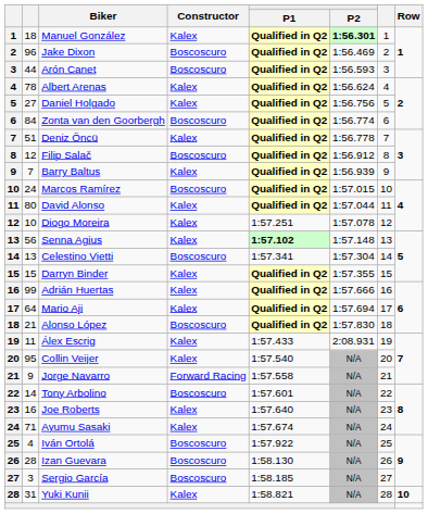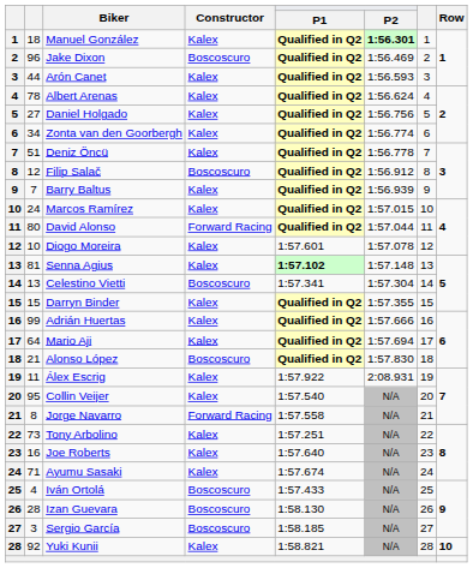 <table class="wikitable sortable" style="font-size: 85%;">
 <tr>
 <th rowspan="2"></th>
 <th rowspan="2"></th>
 <th rowspan="2">Biker</th>
 <th rowspan="2">Constructor</th>
 <th colspan="2" style="background:#eaecf0; text-align:center;"></th>
 <th rowspan="2"></th>
 <th rowspan="2">Row</th>
 </tr>
 <tr>
 <th scope="col">P1</th>
 <th scope="col">P2</th>
 </tr>
 <tr>
 <th scope="row">1</th>
 <td align="center">18</td>
 <td> <a href='#'>Manuel González</a></td>
 <td><a href='#'>Kalex</a></td>
 <td style="background:#ffffbf;"><strong>Qualified in Q2</strong></td>
 <td style="background:#ccffcc;"><strong>1:56.301</strong></td>
 <td align="center">1</td>
 <td rowspan="3"><strong>1</strong></td>
 </tr>
 <tr>
 <th scope="row">2</th>
 <td align="center">96</td>
 <td> <a href='#'>Jake Dixon</a></td>
 <td><a href='#'>Boscoscuro</a></td>
 <td style="background:#ffffbf;"><strong>Qualified in Q2</strong></td>
 <td>1:56.469</td>
 <td align="center">2</td>
 </tr>
 <tr>
 <th scope="row">3</th>
 <td align="center">44</td>
 <td> <a href='#'>Arón Canet</a></td>
-<td><a href='#'>Boscoscuro</a></td>
+<td><a href='#'>Kalex</a></td>
 <td style="background:#ffffbf;"><strong>Qualified in Q2</strong></td>
 <td>1:56.593</td>
 <td align="center">3</td>
 </tr>
 <tr>
 <th scope="row">4</th>
 <td align="center">78</td>
 <td> <a href='#'>Albert Arenas</a></td>
 <td><a href='#'>Kalex</a></td>
 <td style="background:#ffffbf;"><strong>Qualified in Q2</strong></td>
 <td>1:56.624</td>
 <td align="center">4</td>
 <td rowspan="3"><strong>2</strong></td>
 </tr>
 <tr>
 <th scope="row">5</th>
 <td align="center">27</td>
 <td> <a href='#'>Daniel Holgado</a></td>
 <td><a href='#'>Kalex</a></td>
 <td style="background:#ffffbf;"><strong>Qualified in Q2</strong></td>
 <td>1:56.756</td>
 <td align="center">5</td>
 </tr>
 <tr>
 <th scope="row">6</th>
-<td align="center">84</td>
+<td align="center">34</td>
 <td> <a href='#'>Zonta van den Goorbergh</a></td>
-<td><a href='#'>Boscoscuro</a></td>
+<td><a href='#'>Kalex</a></td>
 <td style="background:#ffffbf;"><strong>Qualified in Q2</strong></td>
 <td>1:56.774</td>
 <td align="center">6</td>
 </tr>
 <tr>
 <th scope="row">7</th>
 <td align="center">51</td>
 <td> <a href='#'>Deniz Öncü</a></td>
 <td><a href='#'>Kalex</a></td>
 <td style="background:#ffffbf;"><strong>Qualified in Q2</strong></td>
 <td>1:56.778</td>
 <td align="center">7</td>
 <td rowspan="3"><strong>3</strong></td>
 </tr>
 <tr>
 <th scope="row">8</th>
 <td align="center">12</td>
 <td> <a href='#'>Filip Salač</a></td>
 <td><a href='#'>Boscoscuro</a></td>
 <td style="background:#ffffbf;"><strong>Qualified in Q2</strong></td>
 <td>1:56.912</td>
 <td align="center">8</td>
 </tr>
 <tr>
 <th scope="row">9</th>
 <td align="center">7</td>
 <td> <a href='#'>Barry Baltus</a></td>
 <td><a href='#'>Kalex</a></td>
 <td style="background:#ffffbf;"><strong>Qualified in Q2</strong></td>
 <td>1:56.939</td>
 <td align="center">9</td>
 </tr>
 <tr>
 <th scope="row">10</th>
 <td align="center">24</td>
 <td> <a href='#'>Marcos Ramírez</a></td>
-<td><a href='#'>Boscoscuro</a></td>
+<td><a href='#'>Kalex</a></td>
 <td style="background:#ffffbf;"><strong>Qualified in Q2</strong></td>
 <td>1:57.015</td>
 <td align="center">10</td>
 <td rowspan="3"><strong>4</strong></td>
 </tr>
 <tr>
 <th scope="row">11</th>
 <td align="center">80</td>
 <td> <a href='#'>David Alonso</a></td>
-<td><a href='#'>Kalex</a></td>
+<td><a href='#'>Forward Racing</a></td>
 <td style="background:#ffffbf;"><strong>Qualified in Q2</strong></td>
 <td>1:57.044</td>
 <td align="center">11</td>
 </tr>
 <tr>
 <th scope="row">12</th>
 <td align="center">10</td>
 <td> <a href='#'>Diogo Moreira</a></td>
 <td><a href='#'>Kalex</a></td>
-<td>1:57.251</td>
+<td>1:57.601</td>
 <td>1:57.078</td>
 <td align="center">12</td>
 </tr>
 <tr>
 <th scope="row">13</th>
-<td align="center">56</td>
+<td align="center">81</td>
 <td> <a href='#'>Senna Agius</a></td>
 <td><a href='#'>Kalex</a></td>
 <td style="background:#ccffcc;"><strong>1:57.102</strong></td>
 <td>1:57.148</td>
 <td align="center">13</td>
 <td rowspan="3"><strong>5</strong></td>
 </tr>
 <tr>
 <th scope="row">14</th>
 <td align="center">13</td>
 <td> <a href='#'>Celestino Vietti</a></td>
 <td><a href='#'>Boscoscuro</a></td>
 <td>1:57.341</td>
 <td>1:57.304</td>
 <td align="center">14</td>
 </tr>
 <tr>
 <th scope="row">15</th>
 <td align="center">15</td>
 <td> <a href='#'>Darryn Binder</a></td>
 <td><a href='#'>Kalex</a></td>
 <td style="background:#ffffbf;"><strong>Qualified in Q2</strong></td>
 <td>1:57.355</td>
 <td align="center">15</td>
 </tr>
 <tr>
 <th scope="row">16</th>
 <td align="center">99</td>
 <td> <a href='#'>Adrián Huertas</a></td>
 <td><a href='#'>Kalex</a></td>
 <td style="background:#ffffbf;"><strong>Qualified in Q2</strong></td>
 <td>1:57.666</td>
 <td align="center">16</td>
 <td rowspan="3"><strong>6</strong></td>
 </tr>
 <tr>
 <th scope="row">17</th>
 <td align="center">64</td>
 <td> <a href='#'>Mario Aji</a></td>
 <td><a href='#'>Kalex</a></td>
 <td style="background:#ffffbf;"><strong>Qualified in Q2</strong></td>
 <td>1:57.694</td>
 <td align="center">17</td>
 </tr>
 <tr>
 <th scope="row">18</th>
 <td align="center">21</td>
 <td> <a href='#'>Alonso López</a></td>
 <td><a href='#'>Boscoscuro</a></td>
 <td style="background:#ffffbf;"><strong>Qualified in Q2</strong></td>
 <td>1:57.830</td>
 <td align="center">18</td>
 </tr>
 <tr>
 <th scope="row">19</th>
 <td align="center">11</td>
 <td> <a href='#'>Álex Escrig</a></td>
 <td><a href='#'>Kalex</a></td>
-<td>1:57.433</td>
+<td>1:57.922</td>
 <td>2:08.931</td>
 <td align="center">19</td>
 <td rowspan="3"><strong>7</strong></td>
 </tr>
 <tr>
 <th scope="row">20</th>
 <td align="center">95</td>
 <td> <a href='#'>Collin Veijer</a></td>
 <td><a href='#'>Kalex</a></td>
 <td>1:57.540</td>
 <td style="background: silver" align="center" data-sort-value="22"><small>N/A</small></td>
 <td align="center">20</td>
 </tr>
 <tr>
 <th scope="row">21</th>
-<td align="center">9</td>
+<td align="center">8</td>
 <td> <a href='#'>Jorge Navarro</a></td>
 <td><a href='#'>Forward Racing</a></td>
 <td>1:57.558</td>
 <td style="background: silver" align="center" data-sort-value="22"><small>N/A</small></td>
 <td align="center">21</td>
 </tr>
 <tr>
 <th scope="row">22</th>
-<td align="center">14</td>
+<td align="center">73</td>
 <td> <a href='#'>Tony Arbolino</a></td>
-<td><a href='#'>Boscoscuro</a></td>
-<td>1:57.601</td>
+<td><a href='#'>Kalex</a></td>
+<td>1:57.251</td>
 <td style="background: silver" align="center" data-sort-value="22"><small>N/A</small></td>
 <td align="center">22</td>
 <td rowspan="3"><strong>8</strong></td>
 </tr>
 <tr>
 <th scope="row">23</th>
 <td align="center">16</td>
 <td> <a href='#'>Joe Roberts</a></td>
 <td><a href='#'>Kalex</a></td>
 <td>1:57.640</td>
 <td style="background: silver" align="center" data-sort-value="22"><small>N/A</small></td>
 <td align="center">23</td>
 </tr>
 <tr>
 <th scope="row">24</th>
 <td align="center">71</td>
 <td> <a href='#'>Ayumu Sasaki</a></td>
 <td><a href='#'>Kalex</a></td>
 <td>1:57.674</td>
 <td style="background: silver" align="center" data-sort-value="22"><small>N/A</small></td>
 <td align="center">24</td>
 </tr>
 <tr>
 <th scope="row">25</th>
 <td align="center">4</td>
 <td> <a href='#'>Iván Ortolá</a></td>
 <td><a href='#'>Boscoscuro</a></td>
-<td>1:57.922</td>
+<td>1:57.433</td>
 <td style="background: silver" align="center" data-sort-value="22"><small>N/A</small></td>
 <td align="center">25</td>
 <td rowspan="3"><strong>9</strong></td>
 </tr>
 <tr>
 <th scope="row">26</th>
 <td align="center">28</td>
 <td> <a href='#'>Izan Guevara</a></td>
 <td><a href='#'>Boscoscuro</a></td>
 <td>1:58.130</td>
 <td style="background: silver" align="center" data-sort-value="22"><small>N/A</small></td>
 <td align="center">26</td>
 </tr>
 <tr>
 <th scope="row">27</th>
 <td align="center">3</td>
 <td> <a href='#'>Sergio García</a></td>
 <td><a href='#'>Boscoscuro</a></td>
 <td>1:58.185</td>
 <td style="background: silver" align="center" data-sort-value="22"><small>N/A</small></td>
 <td align="center">27</td>
 </tr>
 <tr>
 <th scope="row">28</th>
-<td align="center">31</td>
+<td align="center">92</td>
 <td> <a href='#'>Yuki Kunii</a></td>
 <td><a href='#'>Kalex</a></td>
 <td>1:58.821</td>
 <td style="background: silver" align="center" data-sort-value="22"><small>N/A</small></td>
 <td align="center">28</td>
 <td rowspan="1"><strong>10</strong></td>
 </tr>
 <tr>
 <th colspan="7"></th>
 </tr>
 </table>
